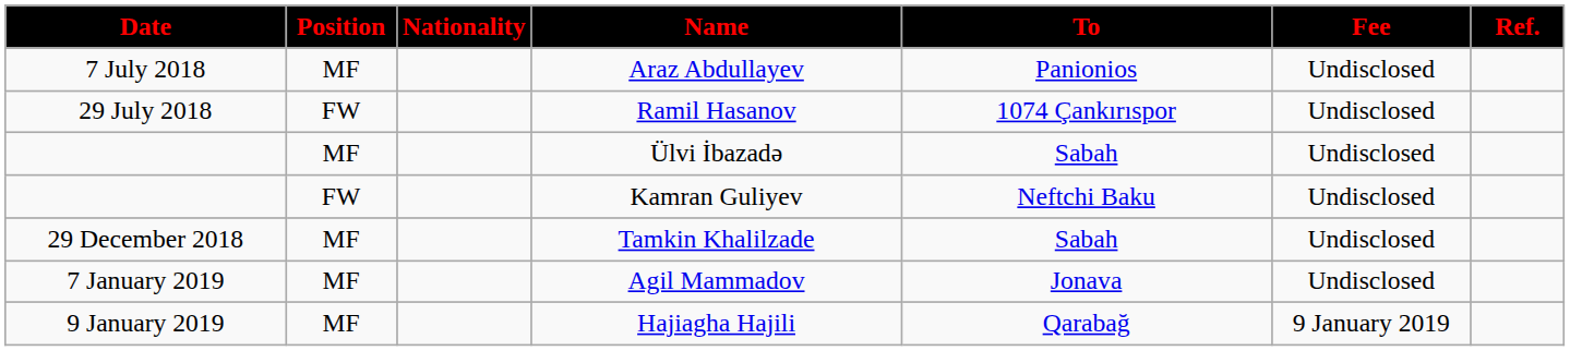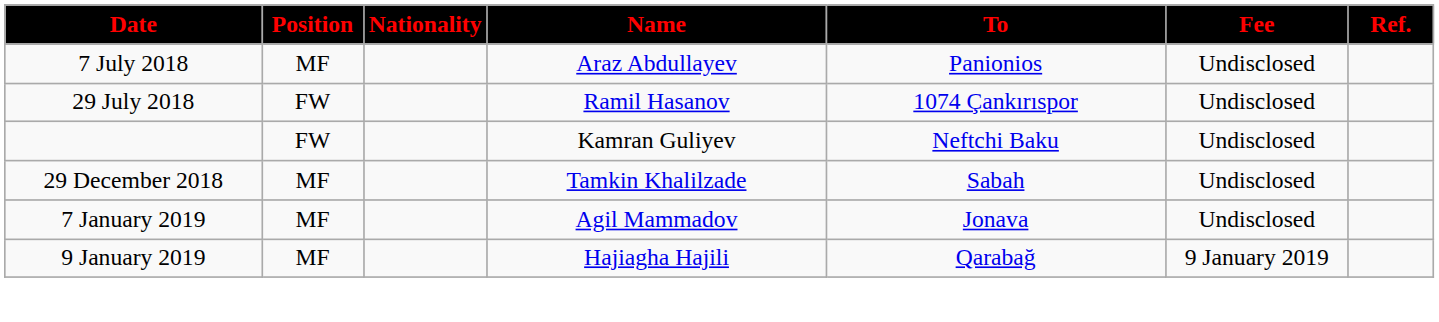 <table class="wikitable"  style="text-align:center; font-size:90%; ">
 <tr>
 <th style="background:#000000; color:#FF0000; width:150px;">Date</th>
 <th style="background:#000000; color:#FF0000; width:55px;">Position</th>
 <th style="background:#000000; color:#FF0000; width:55px;">Nationality</th>
 <th style="background:#000000; color:#FF0000; width:200px;">Name</th>
 <th style="background:#000000; color:#FF0000; width:200px;">To</th>
 <th style="background:#000000; color:#FF0000; width:105px;">Fee</th>
 <th style="background:#000000; color:#FF0000; width:45px;">Ref.</th>
 </tr>
 <tr>
 <td>7 July 2018</td>
 <td>MF</td>
 <td></td>
 <td><a href='#'>Araz Abdullayev</a></td>
 <td><a href='#'>Panionios</a></td>
 <td>Undisclosed</td>
 <td></td>
 </tr>
 <tr>
 <td>29 July 2018</td>
 <td>FW</td>
 <td></td>
 <td><a href='#'>Ramil Hasanov</a></td>
 <td><a href='#'>1074 Çankırıspor</a></td>
-<td>Undisclosed</td>
-<td></td>
-</tr>
-<tr>
-<td></td>
-<td>MF</td>
-<td></td>
-<td>Ülvi İbazadə</td>
-<td><a href='#'>Sabah</a></td>
 <td>Undisclosed</td>
 <td></td>
 </tr>
 <tr>
 <td></td>
 <td>FW</td>
 <td></td>
 <td>Kamran Guliyev</td>
 <td><a href='#'>Neftchi Baku</a></td>
 <td>Undisclosed</td>
 <td></td>
 </tr>
 <tr>
 <td>29 December 2018</td>
 <td>MF</td>
 <td></td>
 <td><a href='#'>Tamkin Khalilzade</a></td>
 <td><a href='#'>Sabah</a></td>
 <td>Undisclosed</td>
 <td></td>
 </tr>
 <tr>
 <td>7 January 2019</td>
 <td>MF</td>
 <td></td>
 <td><a href='#'>Agil Mammadov</a></td>
 <td><a href='#'>Jonava</a></td>
 <td>Undisclosed</td>
 <td></td>
 </tr>
 <tr>
 <td>9 January 2019</td>
 <td>MF</td>
 <td></td>
 <td><a href='#'>Hajiagha Hajili</a></td>
 <td><a href='#'>Qarabağ</a></td>
 <td>9 January 2019</td>
 <td></td>
 </tr>
 </table>
